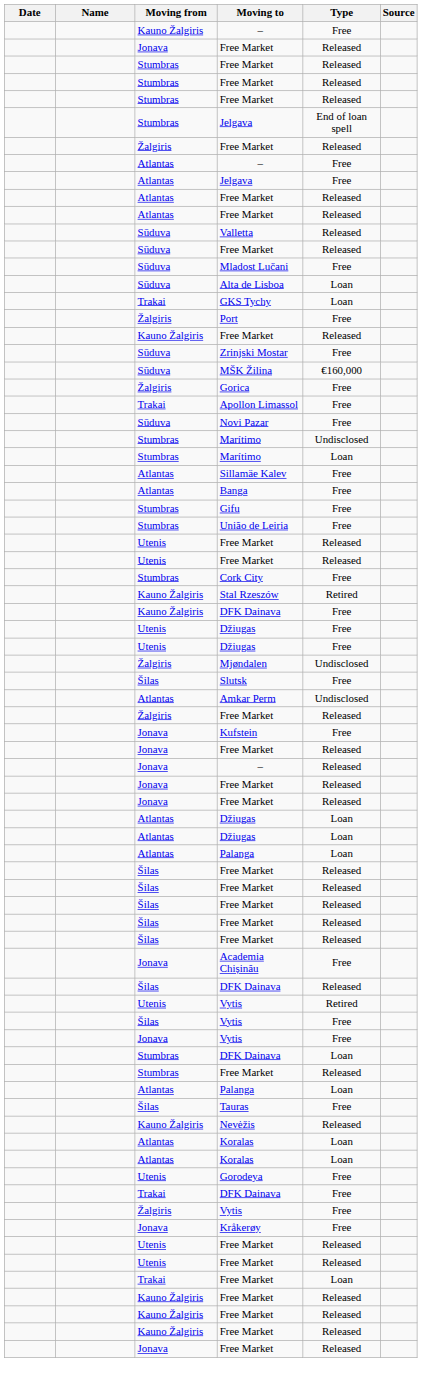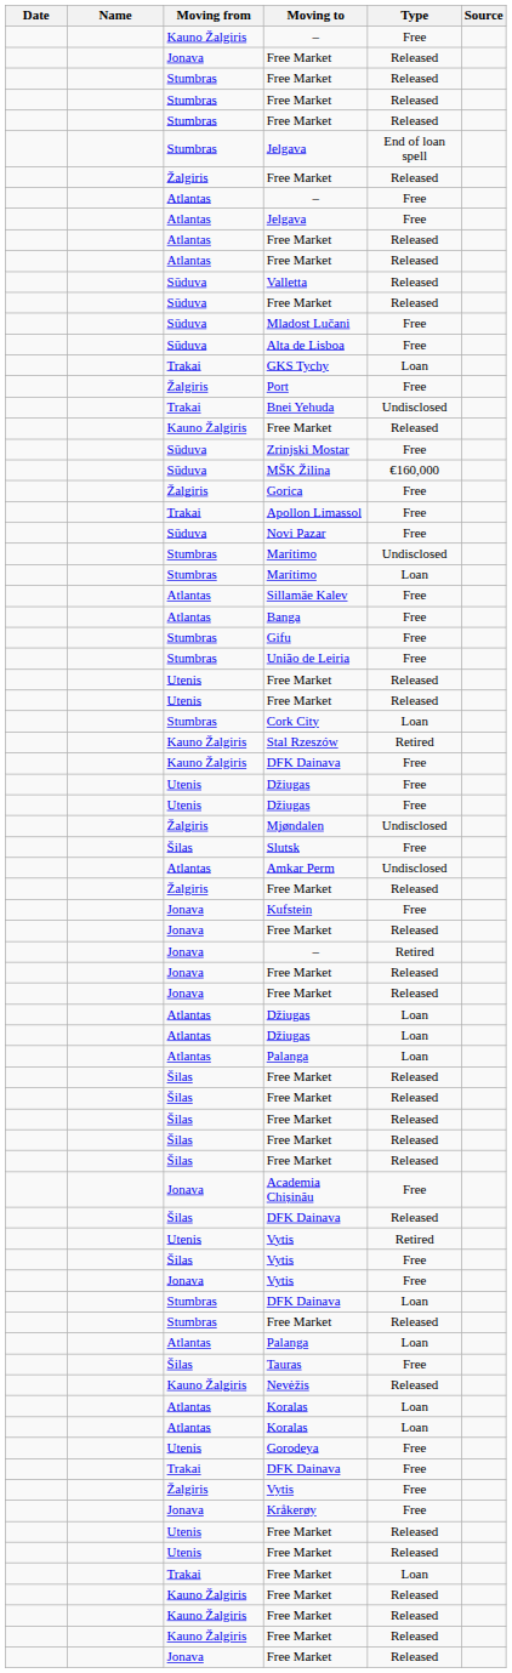 <table class="wikitable sortable">
 <tr>
 <th style="width:125px;">Date</th>
 <th style="width:225px;">Name</th>
 <th style="width:200px;">Moving from</th>
 <th style="width:200px;">Moving to</th>
 <th style="width:150px;">Type</th>
 <th style="width:20px;">Source</th>
 </tr>
 <tr>
 <td align=center></td>
 <td> </td>
 <td><a href='#'>Kauno Žalgiris</a></td>
 <td align=center>–</td>
 <td align=center>Free</td>
 <td align=center></td>
 </tr>
 <tr>
 <td align=center></td>
 <td> </td>
 <td><a href='#'>Jonava</a></td>
 <td>Free Market</td>
 <td align=center>Released</td>
 <td align=center></td>
 </tr>
 <tr>
 <td align=center></td>
 <td> </td>
 <td><a href='#'>Stumbras</a></td>
 <td>Free Market</td>
 <td align=center>Released</td>
 <td align=center></td>
 </tr>
 <tr>
 <td align=center></td>
 <td> </td>
 <td><a href='#'>Stumbras</a></td>
 <td>Free Market</td>
 <td align=center>Released</td>
 <td align=center></td>
 </tr>
 <tr>
 <td align=center></td>
 <td> </td>
 <td><a href='#'>Stumbras</a></td>
 <td>Free Market</td>
 <td align=center>Released</td>
 <td align=center></td>
 </tr>
 <tr>
 <td align=center></td>
 <td> </td>
 <td><a href='#'>Stumbras</a></td>
 <td> <a href='#'>Jelgava</a></td>
 <td align=center>End of loan spell</td>
 <td align=center></td>
 </tr>
 <tr>
 <td align=center></td>
 <td> </td>
 <td><a href='#'>Žalgiris</a></td>
 <td>Free Market</td>
 <td align=center>Released</td>
 <td align=center></td>
 </tr>
 <tr>
 <td align=center></td>
 <td> </td>
 <td><a href='#'>Atlantas</a></td>
 <td align=center>–</td>
 <td align=center>Free</td>
 <td align=center></td>
 </tr>
 <tr>
 <td align=center></td>
 <td> </td>
 <td><a href='#'>Atlantas</a></td>
 <td> <a href='#'>Jelgava</a></td>
 <td align=center>Free</td>
 <td align=center></td>
 </tr>
 <tr>
 <td align=center></td>
 <td> </td>
 <td><a href='#'>Atlantas</a></td>
 <td>Free Market</td>
 <td align=center>Released</td>
 <td align=center></td>
 </tr>
 <tr>
 <td align=center></td>
 <td> </td>
 <td><a href='#'>Atlantas</a></td>
 <td>Free Market</td>
 <td align=center>Released</td>
 <td align=center></td>
 </tr>
 <tr>
 <td align=center></td>
 <td> </td>
 <td><a href='#'>Sūduva</a></td>
 <td> <a href='#'>Valletta</a></td>
 <td align=center>Released</td>
 <td align=center></td>
 </tr>
 <tr>
 <td align=center></td>
 <td> </td>
 <td><a href='#'>Sūduva</a></td>
 <td>Free Market</td>
 <td align=center>Released</td>
 <td align=center></td>
 </tr>
 <tr>
 <td align=center></td>
 <td> </td>
 <td><a href='#'>Sūduva</a></td>
 <td> <a href='#'>Mladost Lučani</a></td>
 <td align=center>Free</td>
 <td align=center></td>
 </tr>
 <tr>
 <td align=center></td>
 <td> </td>
 <td><a href='#'>Sūduva</a></td>
 <td> <a href='#'>Alta de Lisboa</a></td>
-<td align=center>Loan</td>
+<td align=center>Free</td>
 <td align=center></td>
 </tr>
 <tr>
 <td align=center></td>
 <td> </td>
 <td><a href='#'>Trakai</a></td>
 <td> <a href='#'>GKS Tychy</a></td>
 <td align=center>Loan</td>
 <td align=center></td>
 </tr>
 <tr>
 <td align=center></td>
 <td> </td>
 <td><a href='#'>Žalgiris</a></td>
 <td> <a href='#'>Port</a></td>
 <td align=center>Free</td>
+<td align=center></td>
+</tr>
+<tr>
+<td align=center></td>
+<td> </td>
+<td><a href='#'>Trakai</a></td>
+<td> <a href='#'>Bnei Yehuda</a></td>
+<td align=center>Undisclosed</td>
 <td align=center></td>
 </tr>
 <tr>
 <td align=center></td>
 <td> </td>
 <td><a href='#'>Kauno Žalgiris</a></td>
 <td>Free Market</td>
 <td align=center>Released</td>
 <td align=center></td>
 </tr>
 <tr>
 <td align=center></td>
 <td> </td>
 <td><a href='#'>Sūduva</a></td>
 <td> <a href='#'>Zrinjski Mostar</a></td>
 <td align=center>Free</td>
 <td align=center></td>
 </tr>
 <tr>
 <td align=center></td>
 <td> </td>
 <td><a href='#'>Sūduva</a></td>
 <td> <a href='#'>MŠK Žilina</a></td>
 <td align=center>€160,000</td>
 <td align=center></td>
 </tr>
 <tr>
 <td align=center></td>
 <td> </td>
 <td><a href='#'>Žalgiris</a></td>
 <td> <a href='#'>Gorica</a></td>
 <td align=center>Free</td>
 <td align=center></td>
 </tr>
 <tr>
 <td align=center></td>
 <td> </td>
 <td><a href='#'>Trakai</a></td>
 <td> <a href='#'>Apollon Limassol</a></td>
 <td align=center>Free</td>
 <td align=center></td>
 </tr>
 <tr>
 <td align=center></td>
 <td> </td>
 <td><a href='#'>Sūduva</a></td>
 <td> <a href='#'>Novi Pazar</a></td>
 <td align=center>Free</td>
 <td align=center></td>
 </tr>
 <tr>
 <td align=center></td>
 <td> </td>
 <td><a href='#'>Stumbras</a></td>
 <td> <a href='#'>Marítimo</a></td>
 <td align=center>Undisclosed</td>
 <td align=center></td>
 </tr>
 <tr>
 <td align=center></td>
 <td> </td>
 <td><a href='#'>Stumbras</a></td>
 <td> <a href='#'>Marítimo</a></td>
 <td align=center>Loan</td>
 <td align=center></td>
 </tr>
 <tr>
 <td align=center></td>
 <td> </td>
 <td><a href='#'>Atlantas</a></td>
 <td> <a href='#'>Sillamäe Kalev</a></td>
 <td align=center>Free</td>
 <td align=center></td>
 </tr>
 <tr>
 <td align=center></td>
 <td> </td>
 <td><a href='#'>Atlantas</a></td>
 <td><a href='#'>Banga</a></td>
 <td align=center>Free</td>
 <td align=center></td>
 </tr>
 <tr>
 <td align=center></td>
 <td> </td>
 <td><a href='#'>Stumbras</a></td>
 <td> <a href='#'>Gifu</a></td>
 <td align=center>Free</td>
 <td align=center></td>
 </tr>
 <tr>
 <td align=center></td>
 <td> </td>
 <td><a href='#'>Stumbras</a></td>
 <td> <a href='#'>União de Leiria</a></td>
 <td align=center>Free</td>
 <td align=center></td>
 </tr>
 <tr>
 <td align=center></td>
 <td> </td>
 <td><a href='#'>Utenis</a></td>
 <td>Free Market</td>
 <td align=center>Released</td>
 <td align=center></td>
 </tr>
 <tr>
 <td align=center></td>
 <td> </td>
 <td><a href='#'>Utenis</a></td>
 <td>Free Market</td>
 <td align=center>Released</td>
 <td align=center></td>
 </tr>
 <tr>
 <td align=center></td>
 <td> </td>
 <td><a href='#'>Stumbras</a></td>
 <td> <a href='#'>Cork City</a></td>
-<td align=center>Free</td>
+<td align=center>Loan</td>
 <td align=center></td>
 </tr>
 <tr>
 <td align=center></td>
 <td> </td>
 <td><a href='#'>Kauno Žalgiris</a></td>
 <td> <a href='#'>Stal Rzeszów</a></td>
 <td align=center>Retired</td>
 <td align=center></td>
 </tr>
 <tr>
 <td align=center></td>
 <td> </td>
 <td><a href='#'>Kauno Žalgiris</a></td>
 <td><a href='#'>DFK Dainava</a></td>
 <td align=center>Free</td>
 <td align=center></td>
 </tr>
 <tr>
 <td align=center></td>
 <td> </td>
 <td><a href='#'>Utenis</a></td>
 <td><a href='#'>Džiugas</a></td>
 <td align=center>Free</td>
 <td align=center></td>
 </tr>
 <tr>
 <td align=center></td>
 <td> </td>
 <td><a href='#'>Utenis</a></td>
 <td><a href='#'>Džiugas</a></td>
 <td align=center>Free</td>
 <td align=center></td>
 </tr>
 <tr>
 <td align=center></td>
 <td> </td>
 <td><a href='#'>Žalgiris</a></td>
 <td> <a href='#'>Mjøndalen</a></td>
 <td align=center>Undisclosed</td>
 <td align=center></td>
 </tr>
 <tr>
 <td align=center></td>
 <td> </td>
 <td><a href='#'>Šilas</a></td>
 <td> <a href='#'>Slutsk</a></td>
 <td align=center>Free</td>
 <td align=center></td>
 </tr>
 <tr>
 <td align=center></td>
 <td> </td>
 <td><a href='#'>Atlantas</a></td>
 <td> <a href='#'>Amkar Perm</a></td>
 <td align=center>Undisclosed</td>
 <td align=center></td>
 </tr>
 <tr>
 <td align=center></td>
 <td> </td>
 <td><a href='#'>Žalgiris</a></td>
 <td>Free Market</td>
 <td align=center>Released</td>
 <td align=center></td>
 </tr>
 <tr>
 <td align=center></td>
 <td> </td>
 <td><a href='#'>Jonava</a></td>
 <td> <a href='#'>Kufstein</a></td>
 <td align=center>Free</td>
 <td align=center></td>
 </tr>
 <tr>
 <td align=center></td>
 <td> </td>
 <td><a href='#'>Jonava</a></td>
 <td>Free Market</td>
 <td align=center>Released</td>
 <td align=center></td>
 </tr>
 <tr>
 <td align=center></td>
 <td> </td>
 <td><a href='#'>Jonava</a></td>
 <td align=center>–</td>
-<td align=center>Released</td>
+<td align=center>Retired</td>
 <td align=center></td>
 </tr>
 <tr>
 <td align=center></td>
 <td> </td>
 <td><a href='#'>Jonava</a></td>
 <td>Free Market</td>
 <td align=center>Released</td>
 <td align=center></td>
 </tr>
 <tr>
 <td align=center></td>
 <td> </td>
 <td><a href='#'>Jonava</a></td>
 <td>Free Market</td>
 <td align=center>Released</td>
 <td align=center></td>
 </tr>
 <tr>
 <td align=center></td>
 <td> </td>
 <td><a href='#'>Atlantas</a></td>
 <td><a href='#'>Džiugas</a></td>
 <td align=center>Loan</td>
 <td align=center></td>
 </tr>
 <tr>
 <td align=center></td>
 <td> </td>
 <td><a href='#'>Atlantas</a></td>
 <td><a href='#'>Džiugas</a></td>
 <td align=center>Loan</td>
 <td align=center></td>
 </tr>
 <tr>
 <td align=center></td>
 <td> </td>
 <td><a href='#'>Atlantas</a></td>
 <td><a href='#'>Palanga</a></td>
 <td align=center>Loan</td>
 <td align=center></td>
 </tr>
 <tr>
 <td align=center></td>
 <td> </td>
 <td><a href='#'>Šilas</a></td>
 <td>Free Market</td>
 <td align=center>Released</td>
 <td align=center></td>
 </tr>
 <tr>
 <td align=center></td>
 <td> </td>
 <td><a href='#'>Šilas</a></td>
 <td>Free Market</td>
 <td align=center>Released</td>
 <td align=center></td>
 </tr>
 <tr>
 <td align=center></td>
 <td> </td>
 <td><a href='#'>Šilas</a></td>
 <td>Free Market</td>
 <td align=center>Released</td>
 <td align=center></td>
 </tr>
 <tr>
 <td align=center></td>
 <td> </td>
 <td><a href='#'>Šilas</a></td>
 <td>Free Market</td>
 <td align=center>Released</td>
 <td align=center></td>
 </tr>
 <tr>
 <td align=center></td>
 <td> </td>
 <td><a href='#'>Šilas</a></td>
 <td>Free Market</td>
 <td align=center>Released</td>
 <td align=center></td>
 </tr>
 <tr>
 <td align=center></td>
 <td> </td>
 <td><a href='#'>Jonava</a></td>
 <td> <a href='#'>Academia Chișinău</a></td>
 <td align=center>Free</td>
 <td align=center></td>
 </tr>
 <tr>
 <td align=center></td>
 <td> </td>
 <td><a href='#'>Šilas</a></td>
 <td><a href='#'>DFK Dainava</a></td>
 <td align=center>Released</td>
 <td align=center></td>
 </tr>
 <tr>
 <td align=center></td>
 <td> </td>
 <td><a href='#'>Utenis</a></td>
 <td><a href='#'>Vytis</a></td>
 <td align=center>Retired</td>
 <td align=center></td>
 </tr>
 <tr>
 <td align=center></td>
 <td> </td>
 <td><a href='#'>Šilas</a></td>
 <td><a href='#'>Vytis</a></td>
 <td align=center>Free</td>
 <td align=center><br></td>
 </tr>
 <tr>
 <td align=center></td>
 <td> </td>
 <td><a href='#'>Jonava</a></td>
 <td><a href='#'>Vytis</a></td>
 <td align=center>Free</td>
 <td align=center></td>
 </tr>
 <tr>
 <td align=center></td>
 <td> </td>
 <td><a href='#'>Stumbras</a></td>
 <td><a href='#'>DFK Dainava</a></td>
 <td align=center>Loan</td>
 <td align=center></td>
 </tr>
 <tr>
 <td align=center></td>
 <td> </td>
 <td><a href='#'>Stumbras</a></td>
 <td>Free Market</td>
 <td align=center>Released</td>
 <td align=center></td>
 </tr>
 <tr>
 <td align=center></td>
 <td> </td>
 <td><a href='#'>Atlantas</a></td>
 <td><a href='#'>Palanga</a></td>
 <td align=center>Loan</td>
 <td align=center></td>
 </tr>
 <tr>
 <td align=center></td>
 <td> </td>
 <td><a href='#'>Šilas</a></td>
 <td><a href='#'>Tauras</a></td>
 <td align=center>Free</td>
 <td align=center></td>
 </tr>
 <tr>
 <td align=center></td>
 <td> </td>
 <td><a href='#'>Kauno Žalgiris</a></td>
 <td><a href='#'>Nevėžis</a></td>
 <td align=center>Released</td>
 <td align=center></td>
 </tr>
 <tr>
 <td align=center></td>
 <td> </td>
 <td><a href='#'>Atlantas</a></td>
 <td><a href='#'>Koralas</a></td>
 <td align=center>Loan</td>
 <td align=center></td>
 </tr>
 <tr>
 <td align=center></td>
 <td> </td>
 <td><a href='#'>Atlantas</a></td>
 <td><a href='#'>Koralas</a></td>
 <td align=center>Loan</td>
 <td align=center></td>
 </tr>
 <tr>
 <td align=center></td>
 <td> </td>
 <td><a href='#'>Utenis</a></td>
 <td> <a href='#'>Gorodeya</a></td>
 <td align=center>Free</td>
 <td align=center></td>
 </tr>
 <tr>
 <td align=center></td>
 <td> </td>
 <td><a href='#'>Trakai</a></td>
 <td><a href='#'>DFK Dainava</a></td>
 <td align=center>Free</td>
 <td align=center></td>
 </tr>
 <tr>
 <td align=center></td>
 <td> </td>
 <td><a href='#'>Žalgiris</a></td>
 <td><a href='#'>Vytis</a></td>
 <td align=center>Free</td>
 <td align=center></td>
 </tr>
 <tr>
 <td align=center></td>
 <td> </td>
 <td><a href='#'>Jonava</a></td>
 <td> <a href='#'>Kråkerøy</a></td>
 <td align=center>Free</td>
 <td align=center></td>
 </tr>
 <tr>
 <td align=center></td>
 <td> </td>
 <td><a href='#'>Utenis</a></td>
 <td>Free Market</td>
 <td align=center>Released</td>
 <td align=center></td>
 </tr>
 <tr>
 <td align=center></td>
 <td> </td>
 <td><a href='#'>Utenis</a></td>
 <td>Free Market</td>
 <td align=center>Released</td>
 <td align=center></td>
 </tr>
 <tr>
 <td align=center></td>
 <td> </td>
 <td><a href='#'>Trakai</a></td>
 <td>Free Market</td>
 <td align=center>Loan</td>
 <td align=center></td>
 </tr>
 <tr>
 <td align=center></td>
 <td> </td>
 <td><a href='#'>Kauno Žalgiris</a></td>
 <td>Free Market</td>
 <td align=center>Released</td>
 <td align=center></td>
 </tr>
 <tr>
 <td align=center></td>
 <td> </td>
 <td><a href='#'>Kauno Žalgiris</a></td>
 <td>Free Market</td>
 <td align=center>Released</td>
 <td align=center></td>
 </tr>
 <tr>
 <td align=center></td>
 <td> </td>
 <td><a href='#'>Kauno Žalgiris</a></td>
 <td>Free Market</td>
 <td align=center>Released</td>
 <td align=center></td>
 </tr>
 <tr>
 <td align=center></td>
 <td> </td>
 <td><a href='#'>Jonava</a></td>
 <td>Free Market</td>
 <td align=center>Released</td>
 <td align=center></td>
 </tr>
 </table>
